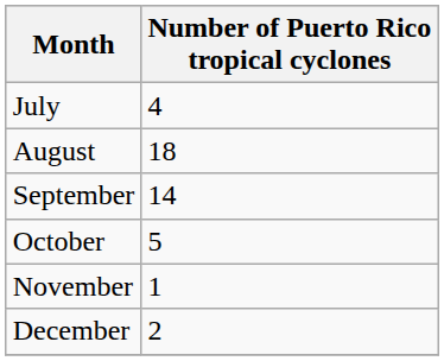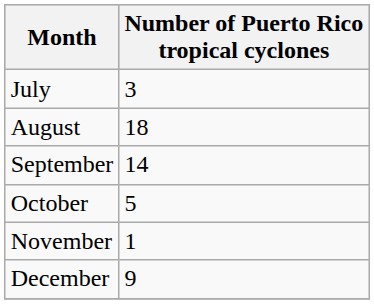 <table class="wikitable" style="margin:0.5em auto">
 <tr bgcolor="#CCCCCC">
 <th>Month</th>
 <th>Number of Puerto Rico<br>tropical cyclones</th>
 </tr>
 <tr>
 <td>July</td>
-<td>4</td>
+<td>3</td>
 </tr>
 <tr>
 <td>August</td>
 <td>18</td>
 </tr>
 <tr>
 <td>September</td>
 <td>14</td>
 </tr>
 <tr>
 <td>October</td>
 <td>5</td>
 </tr>
 <tr>
 <td>November</td>
 <td>1</td>
 </tr>
 <tr>
 <td>December</td>
-<td>2</td>
+<td>9</td>
 </tr>
 <tr>
 </tr>
 </table>
